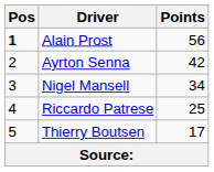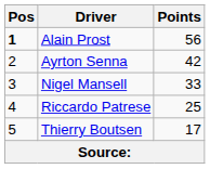 <table class="wikitable" style="font-size: 95%;">
 <tr>
 <th>Pos</th>
 <th>Driver</th>
 <th>Points</th>
 </tr>
 <tr>
 <td><strong>1</strong></td>
 <td> <a href='#'>Alain Prost</a></td>
 <td align=right>56</td>
 </tr>
 <tr>
 <td>2</td>
 <td> <a href='#'>Ayrton Senna</a></td>
 <td align=right>42</td>
 </tr>
 <tr>
 <td>3</td>
 <td> <a href='#'>Nigel Mansell</a></td>
-<td align=right>34</td>
+<td align=right>33</td>
 </tr>
 <tr>
 <td>4</td>
 <td> <a href='#'>Riccardo Patrese</a></td>
 <td align=right>25</td>
 </tr>
 <tr>
 <td>5</td>
 <td> <a href='#'>Thierry Boutsen</a></td>
 <td align=right>17</td>
 </tr>
 <tr>
 <th colspan=4>Source: </th>
 </tr>
 </table>
